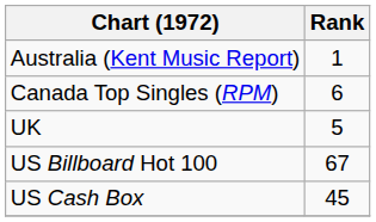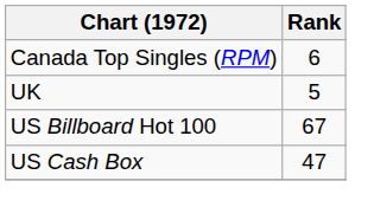 <table class="wikitable sortable">
 <tr>
 <th>Chart (1972)</th>
 <th style="text-align:center;">Rank</th>
-</tr>
-<tr>
-<td>Australia (<a href='#'>Kent Music Report</a>)</td>
-<td style="text-align:center;">1</td>
 </tr>
 <tr>
 <td>Canada Top Singles (<em><a href='#'>RPM</a></em>)</td>
 <td style="text-align:center;">6</td>
 </tr>
 <tr>
 <td>UK</td>
 <td style="text-align:center;">5</td>
 </tr>
 <tr>
 <td>US <em>Billboard</em> Hot 100</td>
 <td style="text-align:center;">67</td>
 </tr>
 <tr>
 <td>US <em>Cash Box</em></td>
-<td style="text-align:center;">45</td>
+<td style="text-align:center;">47</td>
 </tr>
 <tr>
 </tr>
 </table>
